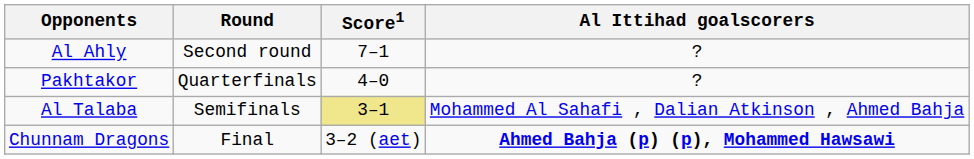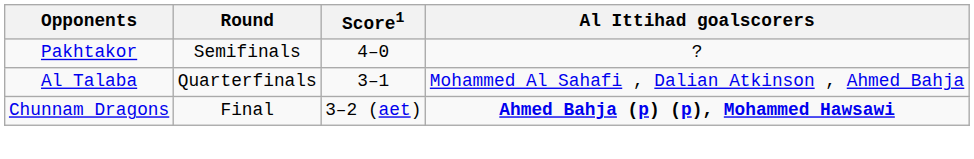 <table class="wikitable" style="text-align: center">
 <tr>
 <th>Opponents</th>
 <th>Round</th>
 <th>Score<sup>1</sup></th>
 <th>Al Ittihad goalscorers</th>
 </tr>
 <tr>
-<td> <a href='#'>Al Ahly</a></td>
-<td>Second round</td>
-<td>7–1</td>
-<td>?</td>
-</tr>
-<tr>
 <td> <a href='#'>Pakhtakor</a></td>
-<td>Quarterfinals</td>
+<td>Semifinals</td>
 <td>4–0</td>
 <td>?</td>
 </tr>
 <tr>
 <td> <a href='#'>Al Talaba</a></td>
-<td>Semifinals</td>
-<td style="background: khaki;">3–1</td>
+<td>Quarterfinals</td>
+<td>3–1</td>
 <td><a href='#'>Mohammed Al Sahafi</a> , <a href='#'>Dalian Atkinson</a> , <a href='#'>Ahmed Bahja</a> </td>
 </tr>
 <tr>
 <td> <a href='#'>Chunnam Dragons</a></td>
 <td>Final</td>
 <td>3–2 (<a href='#'>aet</a>)</td>
 <td><strong><a href='#'>Ahmed Bahja</a>  (<a href='#'>p</a>)  (<a href='#'>p</a>), <a href='#'>Mohammed Hawsawi</a> </strong></td>
 </tr>
 </table>
